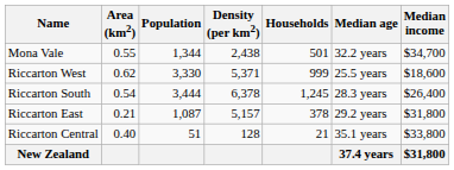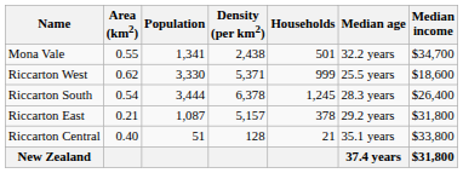 <table class="wikitable">
 <tr>
 <th>Name</th>
 <th>Area<br>(km<sup>2</sup>)</th>
 <th>Population</th>
 <th>Density<br>(per km<sup>2</sup>)</th>
 <th>Households</th>
 <th>Median age</th>
 <th>Median<br>income</th>
 </tr>
 <tr>
 <td>Mona Vale</td>
 <td style="text-align:right;">0.55</td>
-<td style="text-align:right;">1,344</td>
+<td style="text-align:right;">1,341</td>
 <td style="text-align:right;">2,438</td>
 <td style="text-align:right;">501</td>
 <td>32.2 years</td>
 <td>$34,700</td>
 </tr>
 <tr>
 <td>Riccarton West</td>
 <td style="text-align:right;">0.62</td>
 <td style="text-align:right;">3,330</td>
 <td style="text-align:right;">5,371</td>
 <td style="text-align:right;">999</td>
 <td>25.5 years</td>
 <td>$18,600</td>
 </tr>
 <tr>
 <td>Riccarton South</td>
 <td style="text-align:right;">0.54</td>
 <td style="text-align:right;">3,444</td>
 <td style="text-align:right;">6,378</td>
 <td style="text-align:right;">1,245</td>
 <td>28.3 years</td>
 <td>$26,400</td>
 </tr>
 <tr>
 <td>Riccarton East</td>
 <td style="text-align:right;">0.21</td>
 <td style="text-align:right;">1,087</td>
 <td style="text-align:right;">5,157</td>
 <td style="text-align:right;">378</td>
 <td>29.2 years</td>
 <td>$31,800</td>
 </tr>
 <tr>
 <td>Riccarton Central</td>
 <td style="text-align:right;">0.40</td>
 <td style="text-align:right;">51</td>
 <td style="text-align:right;">128</td>
 <td style="text-align:right;">21</td>
 <td>35.1 years</td>
 <td>$33,800</td>
 </tr>
 <tr>
 <th>New Zealand</th>
 <th></th>
 <th></th>
 <th></th>
 <th></th>
 <th>37.4 years</th>
 <th style="text-align:left;">$31,800</th>
 </tr>
 </table>
